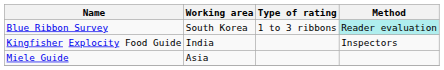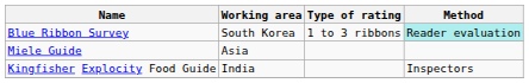 <table class="wikitable sortable">
 <tr>
 <th>Name</th>
 <th>Working area</th>
 <th>Type of rating</th>
 <th>Method</th>
 </tr>
 <tr>
 <td><a href='#'>Blue Ribbon Survey</a></td>
 <td>South Korea</td>
 <td>1 to 3 ribbons</td>
 <td style="background: paleturquoise;">Reader evaluation</td>
 </tr>
 <tr>
+<td><a href='#'>Miele Guide</a></td>
+<td>Asia</td>
+<td></td>
+<td></td>
+</tr>
+<tr>
 <td><a href='#'>Kingfisher</a> <a href='#'>Explocity</a> Food Guide</td>
 <td>India</td>
 <td></td>
 <td>Inspectors</td>
 </tr>
 <tr>
-<td><a href='#'>Miele Guide</a></td>
-<td>Asia</td>
-<td></td>
-<td></td>
-</tr>
-<tr>
 </tr>
 </table>
